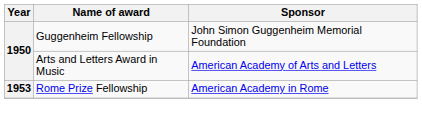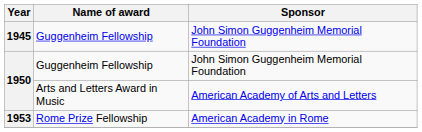 <table class="wikitable">
 <tr>
 <th>Year</th>
 <th>Name of award</th>
 <th>Sponsor</th>
+</tr>
+<tr>
+<th rowspan=1>1945</th>
+<td><a href='#'>Guggenheim Fellowship</a></td>
+<td><a href='#'>John Simon Guggenheim Memorial Foundation</a></td>
 </tr>
 <tr>
 <th rowspan=2>1950</th>
 <td>Guggenheim Fellowship</td>
 <td>John Simon Guggenheim Memorial Foundation</td>
 </tr>
 <tr>
 <td>Arts and Letters Award in Music</td>
 <td><a href='#'>American Academy of Arts and Letters</a></td>
 </tr>
 <tr>
 <th rowspan=1>1953</th>
 <td><a href='#'>Rome Prize</a> Fellowship</td>
 <td><a href='#'>American Academy in Rome</a></td>
 </tr>
 <tr>
 </tr>
 </table>
